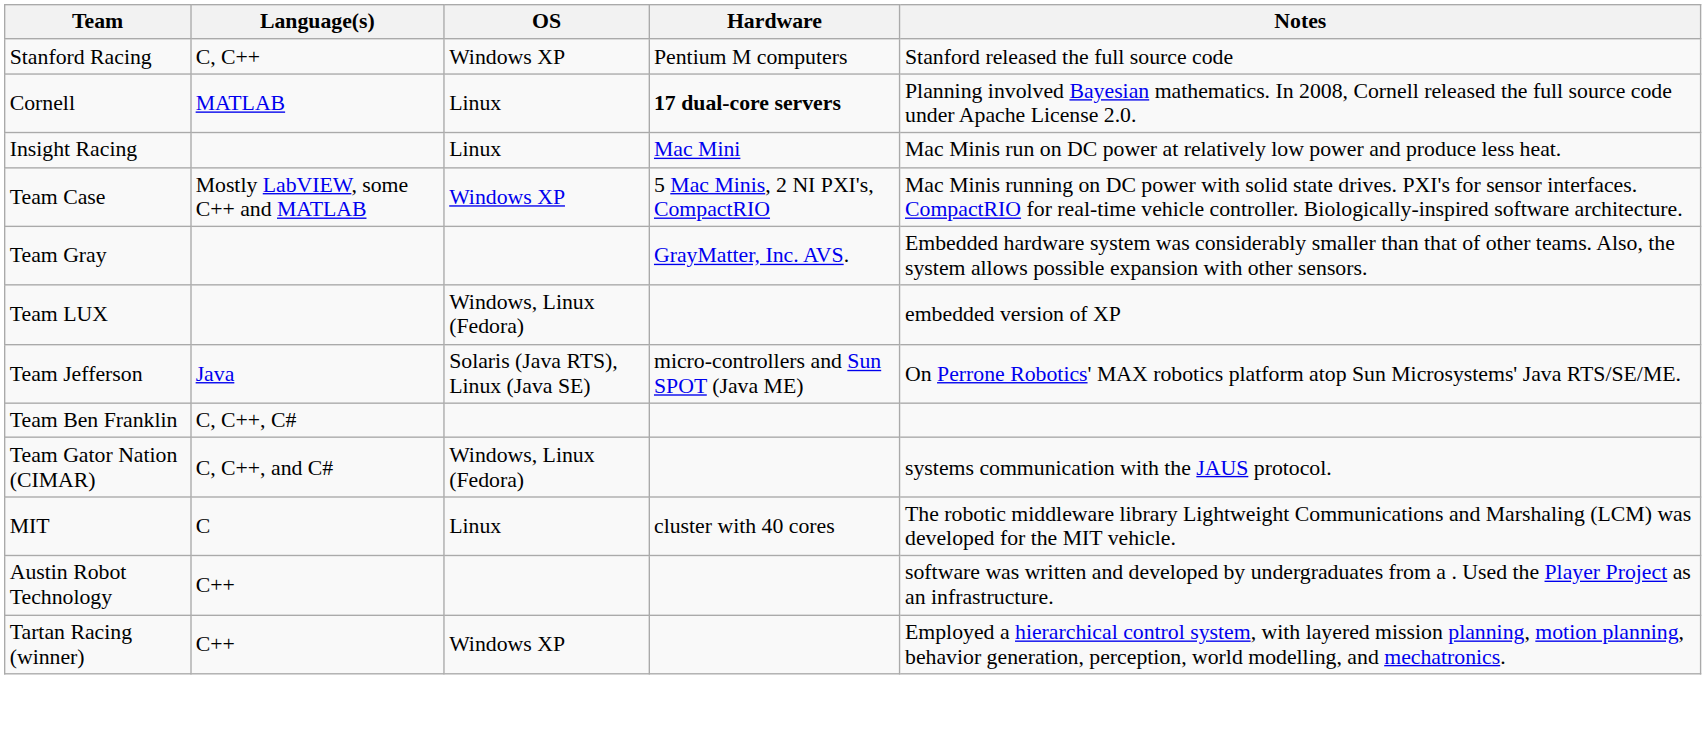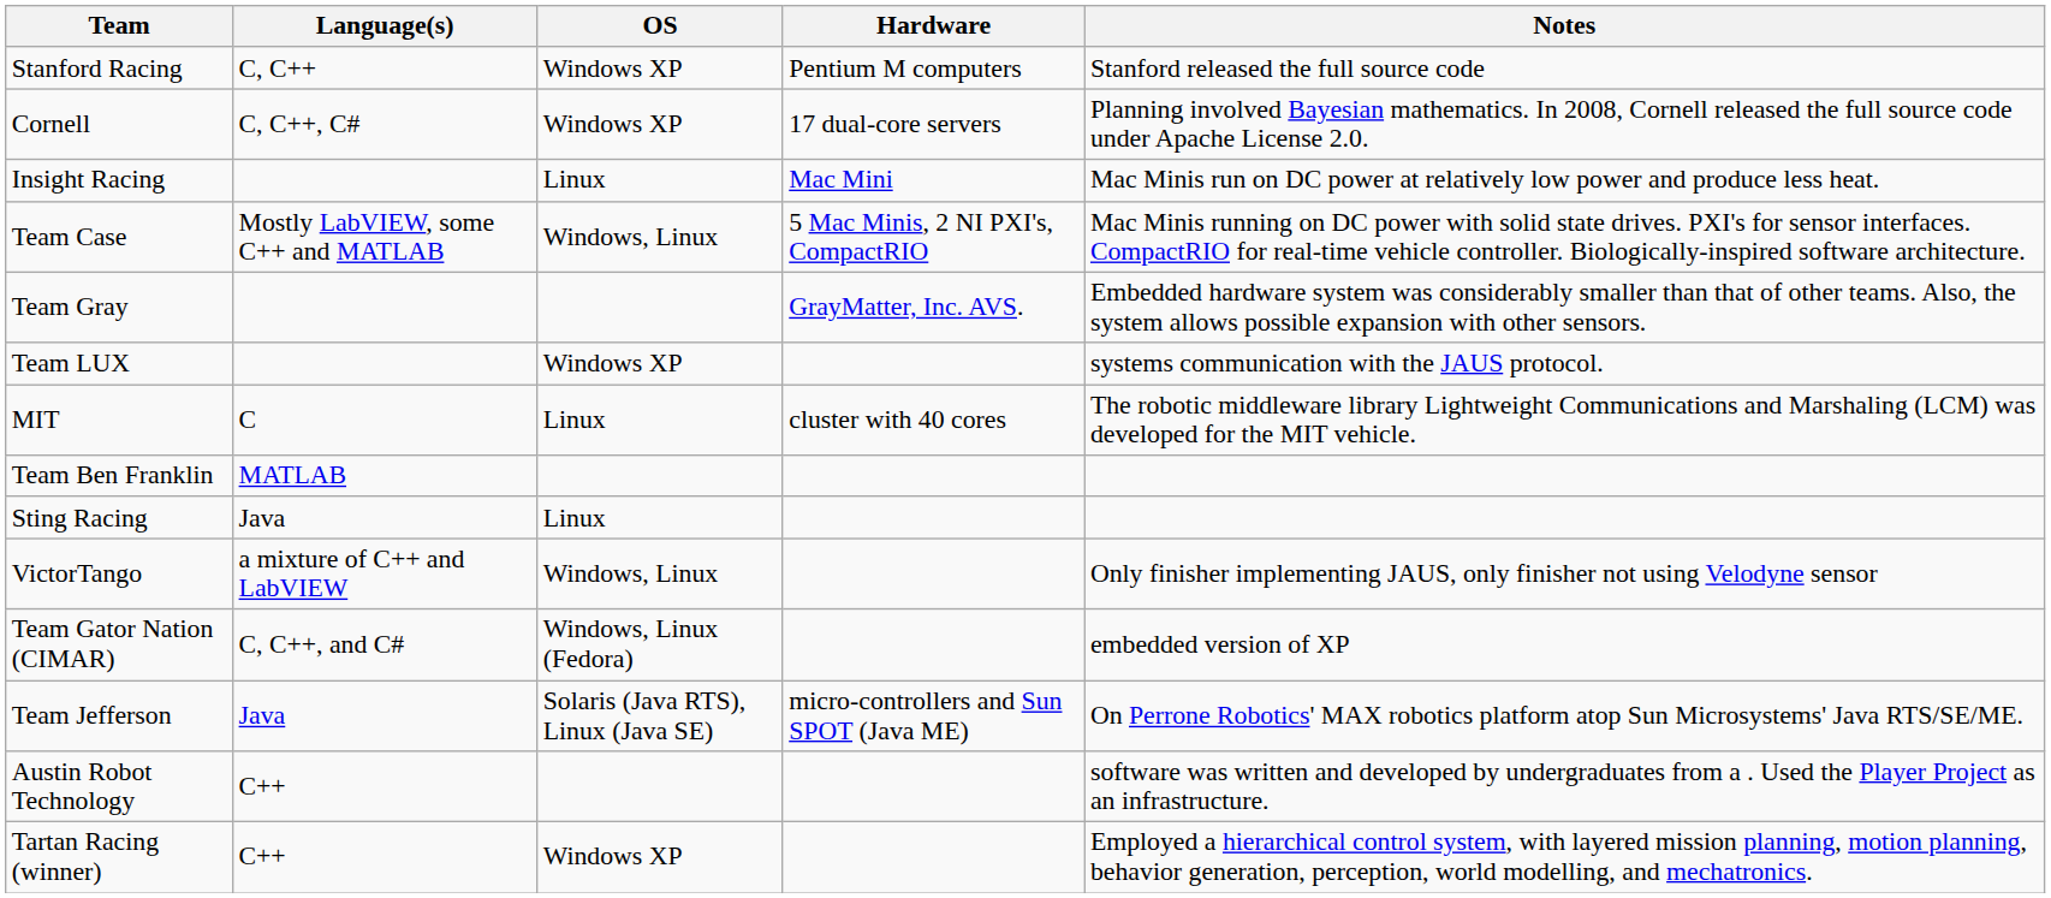 <table class="wikitable sortable">
 <tr>
 <th>Team</th>
 <th>Language(s)</th>
 <th>OS</th>
 <th>Hardware</th>
 <th>Notes</th>
 </tr>
 <tr>
 <td>Stanford Racing</td>
 <td>C, C++</td>
 <td>Windows XP</td>
 <td>Pentium M computers</td>
 <td>Stanford released the full source code</td>
 </tr>
 <tr>
 <td>Cornell</td>
-<td><a href='#'>MATLAB</a></td>
-<td>Linux</td>
-<td><strong>17 dual-core servers</strong></td>
+<td>C, C++, C#</td>
+<td>Windows XP</td>
+<td>17 dual-core servers</td>
 <td>Planning involved <a href='#'>Bayesian</a> mathematics. In 2008, Cornell released the full source code under Apache License 2.0.</td>
 </tr>
 <tr>
 <td>Insight Racing</td>
 <td></td>
 <td>Linux</td>
 <td><a href='#'>Mac Mini</a></td>
 <td>Mac Minis run on DC power at relatively low power and produce less heat.</td>
 </tr>
 <tr>
 <td>Team Case</td>
 <td>Mostly <a href='#'>LabVIEW</a>, some C++ and <a href='#'>MATLAB</a></td>
-<td><a href='#'>Windows XP</a></td>
+<td>Windows, Linux</td>
 <td>5 <a href='#'>Mac Minis</a>, 2 NI PXI's, <a href='#'>CompactRIO</a></td>
 <td>Mac Minis running on DC power with solid state drives. PXI's for sensor interfaces. <a href='#'>CompactRIO</a> for real-time vehicle controller.  Biologically-inspired software architecture.</td>
 </tr>
 <tr>
 <td>Team Gray</td>
 <td></td>
 <td></td>
 <td><a href='#'>GrayMatter, Inc. AVS</a>.</td>
 <td>Embedded hardware system was considerably smaller than that of other teams. Also, the system allows possible expansion with other sensors.</td>
 </tr>
 <tr>
 <td>Team LUX</td>
 <td></td>
+<td>Windows XP</td>
+<td></td>
+<td>systems communication with the <a href='#'>JAUS</a> protocol.</td>
+</tr>
+<tr>
+<td>MIT</td>
+<td>C</td>
+<td>Linux</td>
+<td>cluster with 40 cores</td>
+<td>The robotic middleware library Lightweight Communications and Marshaling (LCM)  was developed for the MIT vehicle.</td>
+</tr>
+<tr>
+<td>Team Ben Franklin</td>
+<td><a href='#'>MATLAB</a></td>
+<td></td>
+<td></td>
+<td></td>
+</tr>
+<tr>
+<td>Sting Racing</td>
+<td>Java</td>
+<td>Linux</td>
+<td></td>
+<td></td>
+</tr>
+<tr>
+<td>VictorTango</td>
+<td>a mixture of C++ and <a href='#'>LabVIEW</a></td>
+<td>Windows, Linux</td>
+<td></td>
+<td>Only finisher implementing JAUS, only finisher not using <a href='#'>Velodyne</a> sensor</td>
+</tr>
+<tr>
+<td>Team Gator Nation (CIMAR)</td>
+<td>C, C++, and C#</td>
 <td>Windows, Linux (Fedora)</td>
 <td></td>
 <td>embedded version of XP</td>
 </tr>
 <tr>
 <td>Team Jefferson</td>
 <td><a href='#'>Java</a></td>
 <td>Solaris (Java RTS), Linux (Java SE)</td>
 <td>micro-controllers and <a href='#'>Sun SPOT</a> (Java ME)</td>
 <td>On <a href='#'>Perrone Robotics</a>' MAX robotics platform atop Sun Microsystems' Java RTS/SE/ME.</td>
-</tr>
-<tr>
-<td>Team Ben Franklin</td>
-<td>C, C++, C#</td>
-<td></td>
-<td></td>
-<td></td>
-</tr>
-<tr>
-<td>Team Gator Nation (CIMAR)</td>
-<td>C, C++, and C#</td>
-<td>Windows, Linux (Fedora)</td>
-<td></td>
-<td>systems communication with the <a href='#'>JAUS</a> protocol.</td>
-</tr>
-<tr>
-<td>MIT</td>
-<td>C</td>
-<td>Linux</td>
-<td>cluster with 40 cores</td>
-<td>The robotic middleware library Lightweight Communications and Marshaling (LCM)  was developed for the MIT vehicle.</td>
 </tr>
 <tr>
 <td>Austin Robot Technology</td>
 <td>C++</td>
 <td></td>
 <td></td>
 <td>software was written and developed by undergraduates from a .  Used the <a href='#'>Player Project</a> as an infrastructure.</td>
 </tr>
 <tr>
 <td>Tartan Racing (winner)</td>
 <td>C++</td>
 <td>Windows XP</td>
 <td></td>
 <td>Employed a <a href='#'>hierarchical control system</a>, with layered mission <a href='#'>planning</a>, <a href='#'>motion planning</a>, behavior generation, perception, world modelling, and <a href='#'>mechatronics</a>.</td>
 </tr>
 </table>
